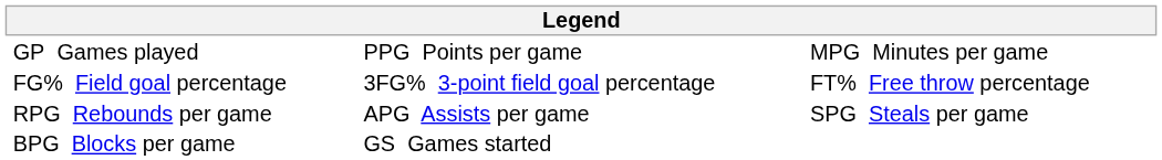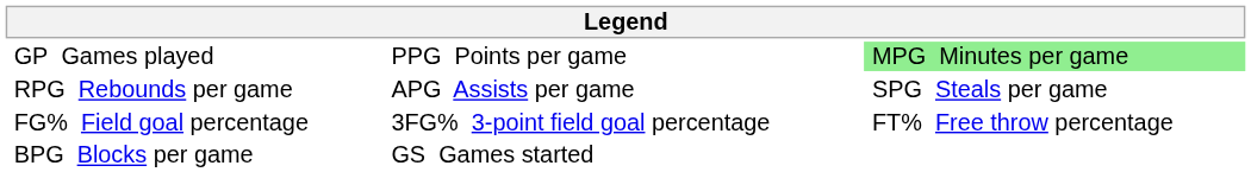 <table class="toccolours" style="font-size: 90%; width: 60%">
 <tr>
 <th colspan="3" style="background-color: #F2F2F2; border: 1px solid #AAAAAA;">Legend</th>
 </tr>
 <tr>
 <td><span> GP </span> Games played</td>
 <td><span> PPG </span> Points per game</td>
-<td><span> MPG </span> Minutes per game</td>
+<td style="background: lightgreen;"><span> MPG </span> Minutes per game</td>
+</tr>
+<tr>
+<td><span> RPG </span> <a href='#'>Rebounds</a> per game</td>
+<td><span> APG </span> <a href='#'>Assists</a> per game</td>
+<td><span> SPG </span> <a href='#'>Steals</a> per game</td>
 </tr>
 <tr>
 <td><span> FG% </span> <a href='#'>Field goal</a> percentage</td>
 <td><span> 3FG% </span> <a href='#'>3-point field goal</a> percentage</td>
 <td><span> FT% </span> <a href='#'>Free throw</a> percentage</td>
 </tr>
 <tr>
-<td><span> RPG </span> <a href='#'>Rebounds</a> per game</td>
-<td><span> APG </span> <a href='#'>Assists</a> per game</td>
-<td><span> SPG </span> <a href='#'>Steals</a> per game</td>
-</tr>
-<tr>
 <td><span> BPG </span> <a href='#'>Blocks</a> per game</td>
 <td><span> GS </span> Games started</td>
 </tr>
 </table>
